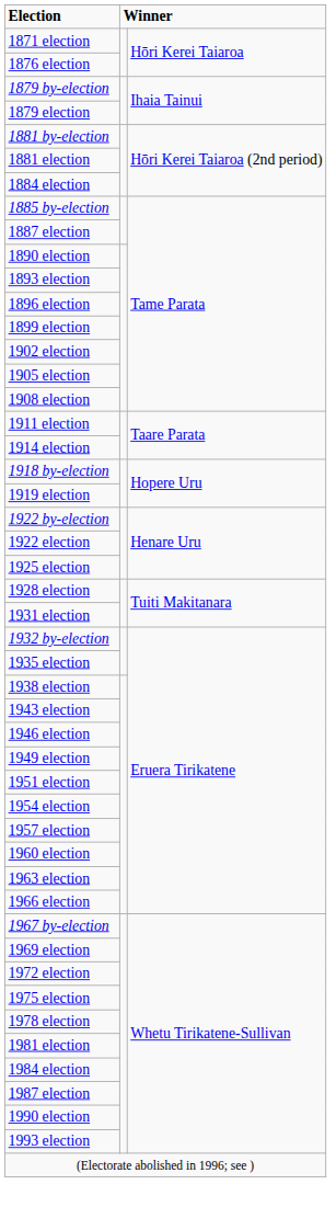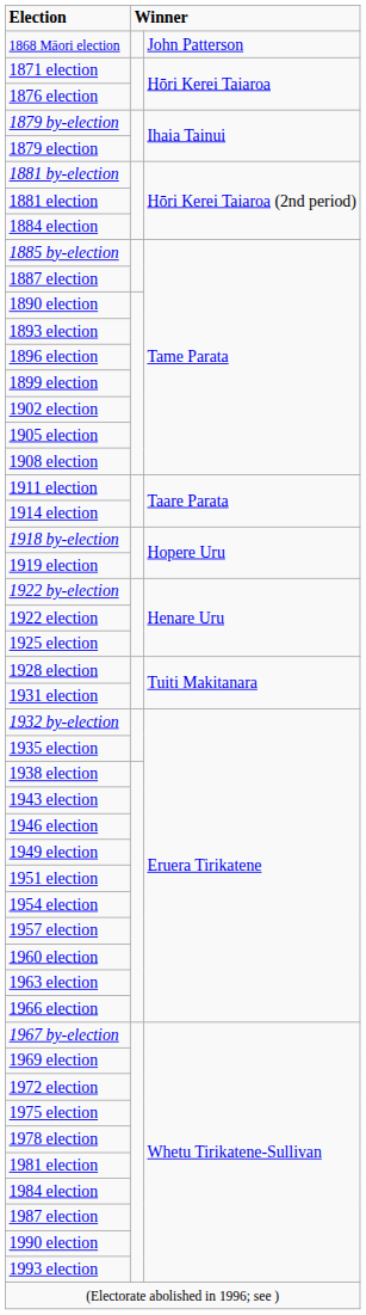 <table class="wikitable">
 <tr>
 <td width=115><strong>Election</strong></td>
 <td width=190 colspan=2><strong>Winner</strong></td>
+</tr>
+<tr>
+<td><small><a href='#'>1868 Māori election</a></small></td>
+<td width=5 rowspan=1 bgcolor=></td>
+<td rowspan=1><a href='#'>John Patterson</a></td>
 </tr>
 <tr>
 <td><a href='#'>1871 election</a></td>
 <td rowspan=2 bgcolor=></td>
 <td rowspan=2><a href='#'>Hōri Kerei Taiaroa</a></td>
 </tr>
 <tr>
 <td><a href='#'>1876 election</a></td>
 </tr>
 <tr>
 <td><span><em><a href='#'>1879 by-election</a></em></span></td>
 <td rowspan=2 bgcolor=></td>
 <td rowspan=2><a href='#'>Ihaia Tainui</a></td>
 </tr>
 <tr>
 <td><a href='#'>1879 election</a></td>
 </tr>
 <tr>
 <td><span><em><a href='#'>1881 by-election</a></em></span></td>
 <td rowspan=3 bgcolor=></td>
 <td rowspan=3><a href='#'>Hōri Kerei Taiaroa</a> (2nd period)</td>
 </tr>
 <tr>
 <td><a href='#'>1881 election</a></td>
 </tr>
 <tr>
 <td><a href='#'>1884 election</a></td>
 </tr>
 <tr>
 <td><span><em><a href='#'>1885 by-election</a></em></span></td>
 <td rowspan=2 bgcolor=></td>
 <td rowspan=9><a href='#'>Tame Parata</a></td>
 </tr>
 <tr>
 <td><a href='#'>1887 election</a></td>
 </tr>
 <tr>
 <td><a href='#'>1890 election</a></td>
 <td rowspan=7 bgcolor=></td>
 </tr>
 <tr>
 <td><a href='#'>1893 election</a></td>
 </tr>
 <tr>
 <td><a href='#'>1896 election</a></td>
 </tr>
 <tr>
 <td><a href='#'>1899 election</a></td>
 </tr>
 <tr>
 <td><a href='#'>1902 election</a></td>
 </tr>
 <tr>
 <td><a href='#'>1905 election</a></td>
 </tr>
 <tr>
 <td><a href='#'>1908 election</a></td>
 </tr>
 <tr>
 <td><a href='#'>1911 election</a></td>
 <td rowspan=2 bgcolor=></td>
 <td rowspan=2><a href='#'>Taare Parata</a></td>
 </tr>
 <tr>
 <td><a href='#'>1914 election</a></td>
 </tr>
 <tr>
 <td><span><em><a href='#'>1918 by-election</a></em></span></td>
 <td rowspan=2 bgcolor=></td>
 <td rowspan=2><a href='#'>Hopere Uru</a></td>
 </tr>
 <tr>
 <td><a href='#'>1919 election</a></td>
 </tr>
 <tr>
 <td><span><em><a href='#'>1922 by-election</a></em></span></td>
 <td rowspan=3 bgcolor=></td>
 <td rowspan=3><a href='#'>Henare Uru</a></td>
 </tr>
 <tr>
 <td><a href='#'>1922 election</a></td>
 </tr>
 <tr>
 <td><a href='#'>1925 election</a></td>
 </tr>
 <tr>
 <td><a href='#'>1928 election</a></td>
 <td rowspan=2 bgcolor=></td>
 <td rowspan=2><a href='#'>Tuiti Makitanara</a></td>
 </tr>
 <tr>
 <td><a href='#'>1931 election</a></td>
 </tr>
 <tr>
 <td><span><em><a href='#'>1932 by-election</a></em></span></td>
 <td rowspan=2 bgcolor=></td>
 <td rowspan=12><a href='#'>Eruera Tirikatene</a></td>
 </tr>
 <tr>
 <td><a href='#'>1935 election</a></td>
 </tr>
 <tr>
 <td><a href='#'>1938 election</a></td>
 <td rowspan=10 bgcolor=></td>
 </tr>
 <tr>
 <td><a href='#'>1943 election</a></td>
 </tr>
 <tr>
 <td><a href='#'>1946 election</a></td>
 </tr>
 <tr>
 <td><a href='#'>1949 election</a></td>
 </tr>
 <tr>
 <td><a href='#'>1951 election</a></td>
 </tr>
 <tr>
 <td><a href='#'>1954 election</a></td>
 </tr>
 <tr>
 <td><a href='#'>1957 election</a></td>
 </tr>
 <tr>
 <td><a href='#'>1960 election</a></td>
 </tr>
 <tr>
 <td><a href='#'>1963 election</a></td>
 </tr>
 <tr>
 <td><a href='#'>1966 election</a></td>
 </tr>
 <tr>
 <td><span><em><a href='#'>1967 by-election</a></em></span></td>
 <td rowspan=10 bgcolor=></td>
 <td rowspan=10><a href='#'>Whetu Tirikatene-Sullivan</a></td>
 </tr>
 <tr>
 <td><a href='#'>1969 election</a></td>
 </tr>
 <tr>
 <td><a href='#'>1972 election</a></td>
 </tr>
 <tr>
 <td><a href='#'>1975 election</a></td>
 </tr>
 <tr>
 <td><a href='#'>1978 election</a></td>
 </tr>
 <tr>
 <td><a href='#'>1981 election</a></td>
 </tr>
 <tr>
 <td><a href='#'>1984 election</a></td>
 </tr>
 <tr>
 <td><a href='#'>1987 election</a></td>
 </tr>
 <tr>
 <td><a href='#'>1990 election</a></td>
 </tr>
 <tr>
 <td><a href='#'>1993 election</a></td>
 </tr>
 <tr>
 <td colspan=3 align=center><small>(Electorate abolished in 1996; see )</small></td>
 </tr>
 </table>
